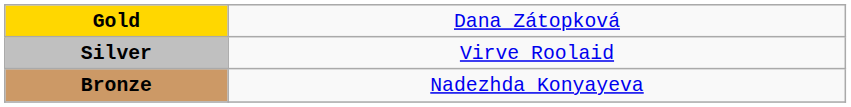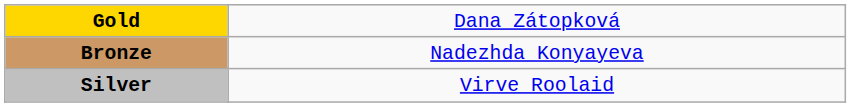 <table class="wikitable" style="text-align:center; " width="35%">
 <tr>
 <td bgcolor="gold"><strong>Gold</strong></td>
 <td><a href='#'>Dana Zátopková</a><br>  <small><em></em></small></td>
 </tr>
 <tr>
+<td bgcolor="CC9966"><strong>Bronze</strong></td>
+<td><a href='#'>Nadezhda Konyayeva</a><br>  <small><em></em></small></td>
+</tr>
+<tr>
 <td bgcolor="silver"><strong>Silver</strong></td>
 <td><a href='#'>Virve Roolaid</a><br>  <small><em></em></small></td>
 </tr>
-<tr>
-<td bgcolor="CC9966"><strong>Bronze</strong></td>
-<td><a href='#'>Nadezhda Konyayeva</a><br>  <small><em></em></small></td>
-</tr>
 </table>
